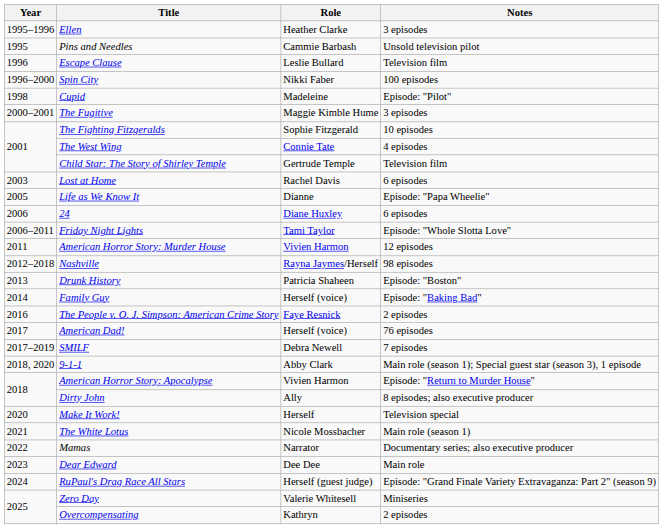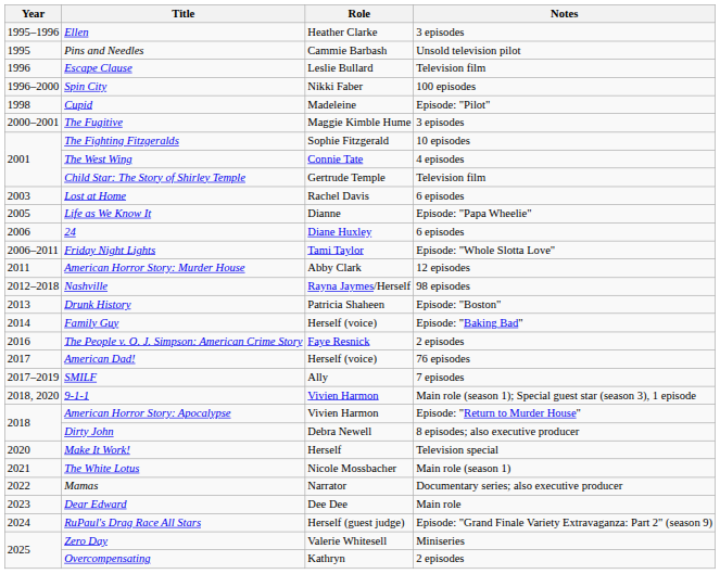 <table class="wikitable plainrowheaders sortable">
 <tr>
 <th>Year</th>
 <th>Title</th>
 <th>Role</th>
 <th class="unsortable">Notes</th>
 </tr>
 <tr>
 <td>1995–1996</td>
 <td><em><a href='#'>Ellen</a></em></td>
 <td>Heather Clarke</td>
 <td>3 episodes</td>
 </tr>
 <tr>
 <td>1995</td>
 <td><em>Pins and Needles</em></td>
 <td>Cammie Barbash</td>
 <td>Unsold television pilot</td>
 </tr>
 <tr>
 <td>1996</td>
 <td><em><a href='#'>Escape Clause</a></em></td>
 <td>Leslie Bullard</td>
 <td>Television film</td>
 </tr>
 <tr>
 <td>1996–2000</td>
 <td><em><a href='#'>Spin City</a></em></td>
 <td>Nikki Faber</td>
 <td>100 episodes</td>
 </tr>
 <tr>
 <td>1998</td>
 <td><em><a href='#'>Cupid</a></em></td>
 <td>Madeleine</td>
 <td>Episode: "Pilot"</td>
 </tr>
 <tr>
 <td>2000–2001</td>
 <td><em><a href='#'>The Fugitive</a></em></td>
 <td>Maggie Kimble Hume</td>
 <td>3 episodes</td>
 </tr>
 <tr>
 <td rowspan="3">2001</td>
 <td><em><a href='#'>The Fighting Fitzgeralds</a></em></td>
 <td>Sophie Fitzgerald</td>
 <td>10 episodes</td>
 </tr>
 <tr>
 <td><em><a href='#'>The West Wing</a></em></td>
 <td><a href='#'>Connie Tate</a></td>
 <td>4 episodes</td>
 </tr>
 <tr>
 <td><em><a href='#'>Child Star: The Story of Shirley Temple</a></em></td>
 <td>Gertrude Temple</td>
 <td>Television film</td>
 </tr>
 <tr>
 <td>2003</td>
 <td><em><a href='#'>Lost at Home</a></em></td>
 <td>Rachel Davis</td>
 <td>6 episodes</td>
 </tr>
 <tr>
 <td>2005</td>
 <td><em><a href='#'>Life as We Know It</a></em></td>
 <td>Dianne</td>
 <td>Episode: "Papa Wheelie"</td>
 </tr>
 <tr>
 <td>2006</td>
 <td><em><a href='#'>24</a></em></td>
 <td><a href='#'>Diane Huxley</a></td>
 <td>6 episodes</td>
 </tr>
 <tr>
 <td>2006–2011</td>
 <td><em><a href='#'>Friday Night Lights</a></em></td>
 <td><a href='#'>Tami Taylor</a></td>
 <td>Episode: "Whole Slotta Love"</td>
 </tr>
 <tr>
 <td>2011</td>
 <td><em><a href='#'>American Horror Story: Murder House</a></em></td>
-<td><a href='#'>Vivien Harmon</a></td>
+<td>Abby Clark</td>
 <td>12 episodes</td>
 </tr>
 <tr>
 <td>2012–2018</td>
 <td><em><a href='#'>Nashville</a></em></td>
 <td><a href='#'>Rayna Jaymes</a>/Herself</td>
 <td>98 episodes</td>
 </tr>
 <tr>
 <td>2013</td>
 <td><em><a href='#'>Drunk History</a></em></td>
 <td>Patricia Shaheen</td>
 <td>Episode: "Boston"</td>
 </tr>
 <tr>
 <td>2014</td>
 <td><em><a href='#'>Family Guy</a></em></td>
 <td>Herself (voice)</td>
 <td>Episode: "<a href='#'>Baking Bad</a>"</td>
 </tr>
 <tr>
 <td>2016</td>
 <td><em><a href='#'>The People v. O. J. Simpson: American Crime Story</a></em></td>
 <td><a href='#'>Faye Resnick</a></td>
 <td>2 episodes</td>
 </tr>
 <tr>
 <td>2017</td>
 <td><em><a href='#'>American Dad!</a></em></td>
 <td>Herself (voice)</td>
 <td>76 episodes</td>
 </tr>
 <tr>
 <td>2017–2019</td>
 <td><em><a href='#'>SMILF</a></em></td>
-<td>Debra Newell</td>
+<td>Ally</td>
 <td>7 episodes</td>
 </tr>
 <tr>
 <td>2018, 2020</td>
 <td><em><a href='#'>9-1-1</a></em></td>
-<td>Abby Clark</td>
+<td><a href='#'>Vivien Harmon</a></td>
 <td>Main role (season 1); Special guest star (season 3), 1 episode</td>
 </tr>
 <tr>
 <td rowspan="2">2018</td>
 <td><em><a href='#'>American Horror Story: Apocalypse</a></em></td>
 <td>Vivien Harmon</td>
 <td>Episode: "<a href='#'>Return to Murder House</a>"</td>
 </tr>
 <tr>
 <td><em><a href='#'>Dirty John</a></em></td>
-<td>Ally</td>
+<td>Debra Newell</td>
 <td>8 episodes; also executive producer</td>
 </tr>
 <tr>
 <td>2020</td>
 <td><em><a href='#'>Make It Work!</a></em></td>
 <td>Herself</td>
 <td>Television special</td>
 </tr>
 <tr>
 <td>2021</td>
 <td><em><a href='#'>The White Lotus</a></em></td>
 <td>Nicole Mossbacher</td>
 <td>Main role (season 1)</td>
 </tr>
 <tr>
 <td>2022</td>
 <td><em>Mamas</em></td>
 <td>Narrator</td>
 <td>Documentary series; also executive producer</td>
 </tr>
 <tr>
 <td>2023</td>
 <td><em><a href='#'>Dear Edward</a></em></td>
 <td>Dee Dee</td>
 <td>Main role</td>
 </tr>
 <tr>
 <td>2024</td>
 <td><em><a href='#'>RuPaul's Drag Race All Stars</a></em></td>
 <td>Herself (guest judge)</td>
 <td>Episode: "Grand Finale Variety Extravaganza: Part 2"  (season 9)</td>
 </tr>
 <tr>
 <td rowspan="2">2025</td>
 <td><a href='#'><em>Zero Day</em></a></td>
 <td>Valerie Whitesell</td>
 <td>Miniseries</td>
 </tr>
 <tr>
 <td><em><a href='#'>Overcompensating</a></em></td>
 <td>Kathryn</td>
 <td>2 episodes</td>
 </tr>
 </table>
